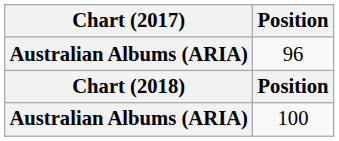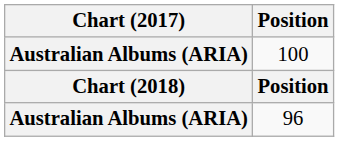 <table class="wikitable plainrowheaders" style="text-align:center">
 <tr>
 <th scope="col">Chart (2017)</th>
 <th scope="col">Position</th>
 </tr>
 <tr>
 <th scope="row">Australian Albums (ARIA)</th>
-<td>96</td>
+<td>100</td>
 </tr>
 <tr>
 <th>Chart (2018)</th>
 <th>Position</th>
 </tr>
 <tr>
 <th scope="row">Australian Albums (ARIA)</th>
-<td>100</td>
+<td>96</td>
 </tr>
 </table>
